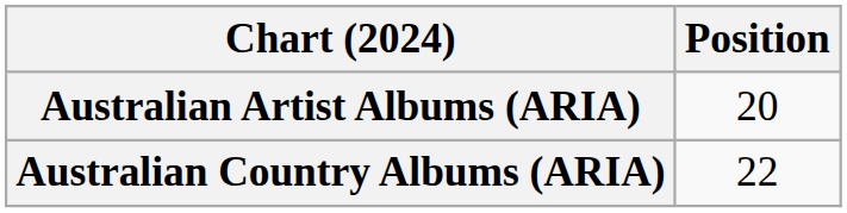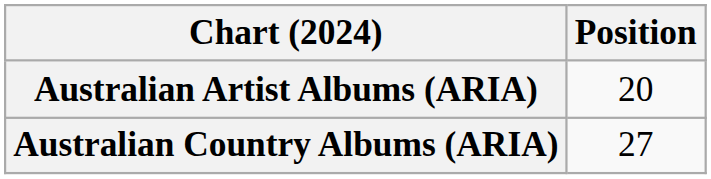 <table class="wikitable plainrowheaders" style="text-align:center">
 <tr>
 <th scope="col">Chart (2024)</th>
 <th scope="col">Position</th>
 </tr>
 <tr>
 <th scope="row">Australian Artist Albums (ARIA)</th>
 <td>20</td>
 </tr>
 <tr>
 <th scope="row">Australian Country Albums (ARIA)</th>
-<td>22</td>
+<td>27</td>
 </tr>
 </table>
